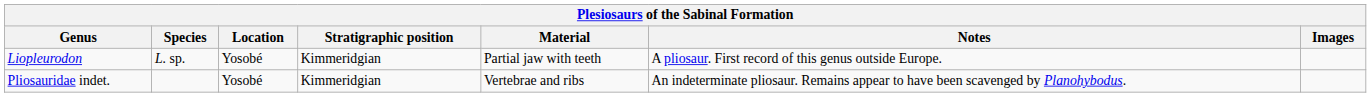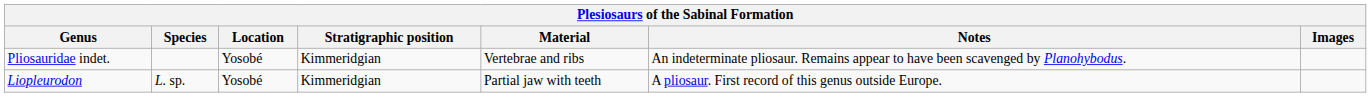 <table class="wikitable" width="100%" align="center">
 <tr>
 <th colspan="7" align="center"><a href='#'>Plesiosaurs</a> of the Sabinal Formation</th>
 </tr>
 <tr>
 <th>Genus</th>
 <th>Species</th>
 <th>Location</th>
 <th>Stratigraphic position</th>
 <th>Material</th>
 <th>Notes</th>
 <th>Images</th>
 </tr>
 <tr>
+<td><a href='#'>Pliosauridae</a> indet.</td>
+<td></td>
+<td>Yosobé</td>
+<td>Kimmeridgian</td>
+<td>Vertebrae and ribs</td>
+<td>An indeterminate pliosaur. Remains appear to have been scavenged by <em><a href='#'>Planohybodus</a></em>.</td>
+<td></td>
+</tr>
+<tr>
 <td><em><a href='#'>Liopleurodon</a></em></td>
 <td><em>L.</em> sp.</td>
 <td>Yosobé</td>
 <td>Kimmeridgian</td>
 <td>Partial jaw with teeth</td>
 <td>A <a href='#'>pliosaur</a>. First record of this genus outside Europe.</td>
 <td></td>
 </tr>
-<tr>
-<td><a href='#'>Pliosauridae</a> indet.</td>
-<td></td>
-<td>Yosobé</td>
-<td>Kimmeridgian</td>
-<td>Vertebrae and ribs</td>
-<td>An indeterminate pliosaur. Remains appear to have been scavenged by <em><a href='#'>Planohybodus</a></em>.</td>
-<td></td>
-</tr>
 </table>
